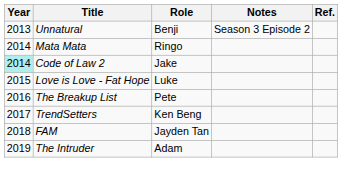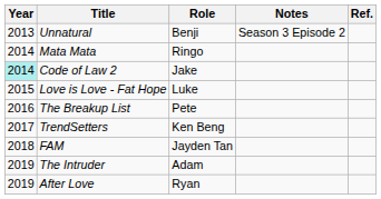 <table class="wikitable">
 <tr>
 <th>Year</th>
 <th>Title</th>
 <th>Role</th>
 <th>Notes</th>
 <th>Ref.</th>
 </tr>
 <tr>
 <td rowspan="1">2013</td>
 <td><em>Unnatural</em></td>
 <td>Benji</td>
 <td>Season 3 Episode 2</td>
 <td></td>
 </tr>
 <tr>
 <td rowspan="1">2014</td>
 <td><em>Mata Mata</em></td>
 <td>Ringo</td>
 <td></td>
 <td></td>
 </tr>
 <tr>
 <td rowspan="1" style="background: paleturquoise;">2014</td>
 <td><em>Code of Law 2</em></td>
 <td>Jake</td>
 <td></td>
 <td></td>
 </tr>
 <tr>
 <td rowspan="1">2015</td>
 <td><em>Love is Love - Fat Hope</em></td>
 <td>Luke</td>
 <td></td>
 <td></td>
 </tr>
 <tr>
 <td rowspan="1">2016</td>
 <td><em>The Breakup List</em></td>
 <td>Pete</td>
 <td></td>
 <td></td>
 </tr>
 <tr>
 <td rowspan="1">2017</td>
 <td><em>TrendSetters</em></td>
 <td>Ken Beng</td>
 <td></td>
 <td></td>
 </tr>
 <tr>
 <td rowspan="1">2018</td>
 <td><em>FAM</em></td>
 <td>Jayden Tan</td>
 <td></td>
 <td></td>
 </tr>
 <tr>
 <td rowspan="1">2019</td>
 <td><em>The Intruder</em></td>
 <td>Adam</td>
 <td></td>
 <td></td>
 </tr>
+<tr>
+<td rowspan="1">2019</td>
+<td><em>After Love</em></td>
+<td>Ryan</td>
+<td></td>
+<td></td>
+</tr>
 </table>
